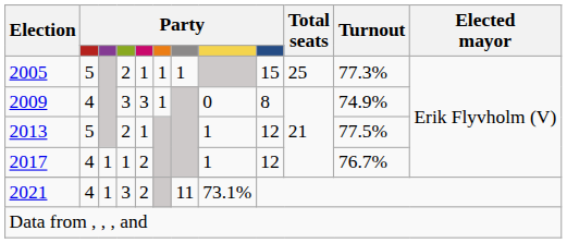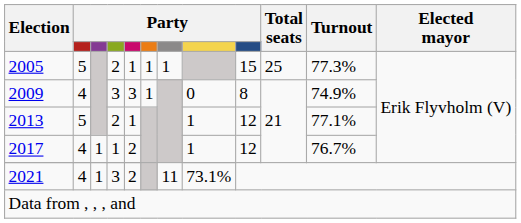 <table class="wikitable">
 <tr>
 <th rowspan="2">Election</th>
 <th colspan="8">Party</th>
 <th rowspan="2">Total<br>seats</th>
 <th rowspan="2">Turnout</th>
 <th rowspan="2">Elected<br>mayor</th>
 </tr>
 <tr>
 <td style="background:#B5211D;"><strong><a href='#'></a></strong></td>
 <td style="background:#843A93;"><strong><a href='#'></a></strong></td>
 <td style="background:#89A920;"><strong><a href='#'></a></strong></td>
 <td style="background:#C9096C;"><strong><a href='#'></a></strong></td>
 <td style="background:#EC7D14;"><strong><a href='#'></a></strong></td>
 <td style="background:#8B8989;"><strong></strong></td>
 <td style="background:#F4D44D;"><strong><a href='#'></a></strong></td>
 <td style="background:#254C85;"><strong><a href='#'></a></strong></td>
 </tr>
 <tr>
 <td><a href='#'>2005</a></td>
 <td>5</td>
 <td style="background:#CDC9C9;" rowspan="3"></td>
 <td>2</td>
 <td>1</td>
 <td>1</td>
 <td>1</td>
 <td style="background:#CDC9C9;"></td>
 <td>15</td>
 <td>25</td>
 <td>77.3%</td>
 <td rowspan="5">Erik Flyvholm (V)</td>
 </tr>
 <tr>
 <td><a href='#'>2009</a></td>
 <td>4</td>
 <td>3</td>
 <td>3</td>
 <td>1</td>
 <td style="background:#CDC9C9;" rowspan="4"></td>
 <td>0</td>
 <td>8</td>
 <td rowspan="4">21</td>
 <td>74.9%</td>
 </tr>
 <tr>
 <td><a href='#'>2013</a></td>
 <td>5</td>
 <td>2</td>
 <td>1</td>
 <td style="background:#CDC9C9;" rowspan="3"></td>
 <td>1</td>
 <td>12</td>
-<td>77.5%</td>
+<td>77.1%</td>
 </tr>
 <tr>
 <td><a href='#'>2017</a></td>
 <td>4</td>
 <td>1</td>
 <td>1</td>
 <td>2</td>
 <td>1</td>
 <td>12</td>
 <td>76.7%</td>
 </tr>
 <tr>
 </tr>
 <tr>
 <td><a href='#'>2021</a></td>
 <td>4</td>
 <td>1</td>
 <td>3</td>
 <td>2</td>
 <td style="background:#CDC9C9;" rowspan="1"></td>
 <td>11</td>
 <td>73.1%</td>
 </tr>
 <tr>
 <td colspan="14">Data from , , , and </td>
 </tr>
 </table>
